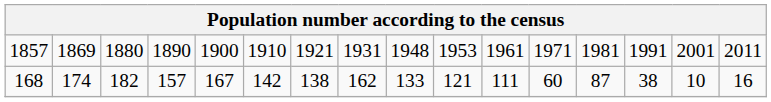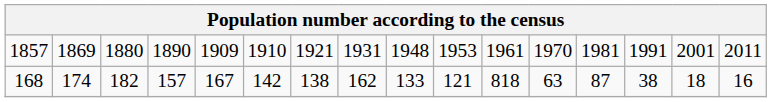 <table class="wikitable" style="margin: 0.5em auto; text-align: center;">
 <tr>
 <th colspan="16">Population number according to the census</th>
 </tr>
 <tr>
 <td>1857</td>
 <td>1869</td>
 <td>1880</td>
 <td>1890</td>
-<td>1900</td>
+<td>1909</td>
 <td>1910</td>
 <td>1921</td>
 <td>1931</td>
 <td>1948</td>
 <td>1953</td>
 <td>1961</td>
-<td>1971</td>
+<td>1970</td>
 <td>1981</td>
 <td>1991</td>
 <td>2001</td>
 <td>2011</td>
 </tr>
 <tr>
 <td>168</td>
 <td>174</td>
 <td>182</td>
 <td>157</td>
 <td>167</td>
 <td>142</td>
 <td>138</td>
 <td>162</td>
 <td>133</td>
 <td>121</td>
-<td>111</td>
-<td>60</td>
+<td>818</td>
+<td>63</td>
 <td>87</td>
 <td>38</td>
-<td>10</td>
+<td>18</td>
 <td>16</td>
 </tr>
 <tr>
 </tr>
 </table>
